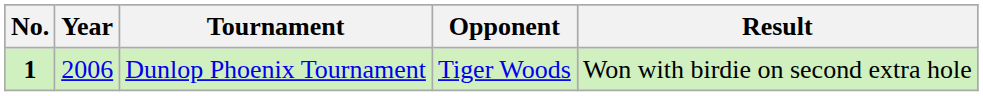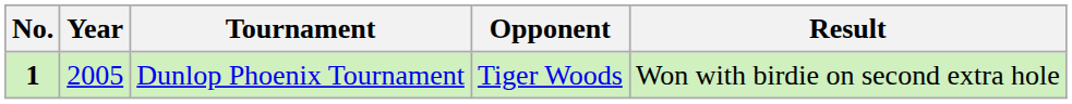 <table class="wikitable" style="font-size:95%;">
 <tr>
 <th>No.</th>
 <th>Year</th>
 <th>Tournament</th>
 <th>Opponent</th>
 <th>Result</th>
 </tr>
 <tr style="background:#D0F0C0;">
 <td align=center><strong>1</strong></td>
-<td><a href='#'>2006</a></td>
+<td><a href='#'>2005</a></td>
 <td><a href='#'>Dunlop Phoenix Tournament</a></td>
 <td> <a href='#'>Tiger Woods</a></td>
 <td>Won with birdie on second extra hole</td>
 </tr>
 </table>
